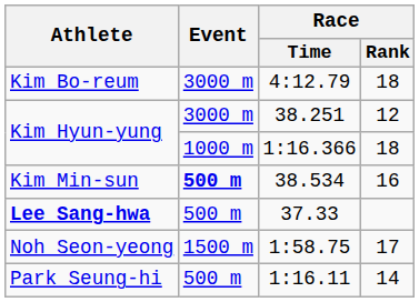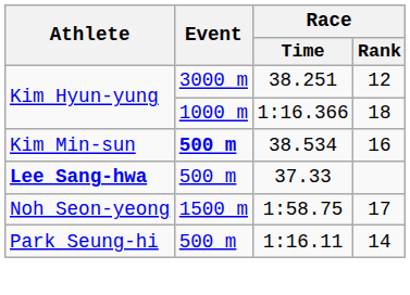 <table class="wikitable" style="font-size:90%">
 <tr>
 <th rowspan=2>Athlete</th>
 <th rowspan=2>Event</th>
 <th colspan="2">Race</th>
 </tr>
 <tr style="font-size:95%">
 <th>Time</th>
 <th>Rank</th>
-</tr>
-<tr align=center>
-<td align=left><a href='#'>Kim Bo-reum</a></td>
-<td align=left><a href='#'>3000 m</a></td>
-<td>4:12.79</td>
-<td>18</td>
 </tr>
 <tr align=center>
 <td align=left rowspan=2><a href='#'>Kim Hyun-yung</a></td>
 <td align=left><a href='#'>3000 m</a></td>
 <td>38.251</td>
 <td>12</td>
 </tr>
 <tr align=center>
 <td align=left><a href='#'>1000 m</a></td>
 <td>1:16.366</td>
 <td>18</td>
 </tr>
 <tr align=center>
 <td align=left><a href='#'>Kim Min-sun</a></td>
 <td align=left><strong><a href='#'>500 m</a></strong></td>
 <td>38.534</td>
 <td>16</td>
 </tr>
 <tr align=center>
 <td align=left><strong><a href='#'>Lee Sang-hwa</a></strong></td>
 <td align=left><a href='#'>500 m</a></td>
 <td>37.33</td>
 <td></td>
 </tr>
 <tr align=center>
 <td align=left><a href='#'>Noh Seon-yeong</a></td>
 <td align=left><a href='#'>1500 m</a></td>
 <td>1:58.75</td>
 <td>17</td>
 </tr>
 <tr align=center>
 <td align=left><a href='#'>Park Seung-hi</a></td>
 <td align=left><a href='#'>500 m</a></td>
 <td>1:16.11</td>
 <td>14</td>
 </tr>
 </table>
